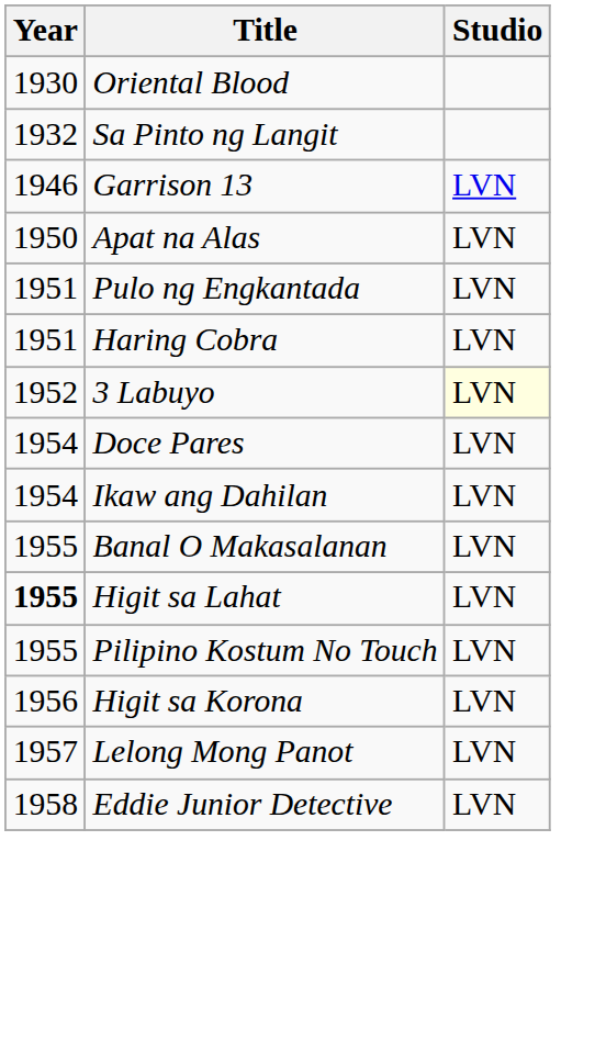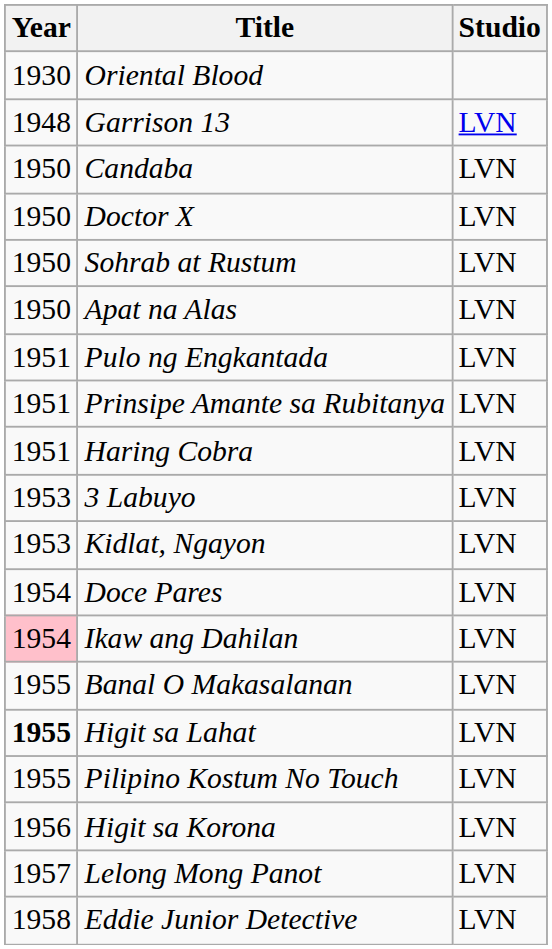 <table class="wikitable">
 <tr>
 <th>Year</th>
 <th>Title</th>
 <th>Studio</th>
 </tr>
 <tr>
 <td>1930</td>
 <td><em>Oriental Blood</em></td>
 <td></td>
 </tr>
 <tr>
-<td>1932</td>
-<td><em>Sa Pinto ng Langit</em></td>
-<td></td>
+<td>1948</td>
+<td><em>Garrison 13</em></td>
+<td><a href='#'>LVN</a></td>
 </tr>
 <tr>
-<td>1946</td>
-<td><em>Garrison 13</em></td>
-<td><a href='#'>LVN</a></td>
+<td>1950</td>
+<td><em>Candaba</em></td>
+<td>LVN</td>
+</tr>
+<tr>
+<td>1950</td>
+<td><em>Doctor X</em></td>
+<td>LVN</td>
+</tr>
+<tr>
+<td>1950</td>
+<td><em>Sohrab at Rustum</em></td>
+<td>LVN</td>
 </tr>
 <tr>
 <td>1950</td>
 <td><em>Apat na Alas</em></td>
 <td>LVN</td>
 </tr>
 <tr>
 <td>1951</td>
 <td><em>Pulo ng Engkantada</em></td>
 <td>LVN</td>
 </tr>
 <tr>
 <td>1951</td>
+<td><em>Prinsipe Amante sa Rubitanya</em></td>
+<td>LVN</td>
+</tr>
+<tr>
+<td>1951</td>
 <td><em>Haring Cobra</em></td>
 <td>LVN</td>
 </tr>
 <tr>
-<td>1952</td>
+<td>1953</td>
 <td><em>3 Labuyo</em></td>
-<td style="background: lightyellow;">LVN</td>
+<td>LVN</td>
+</tr>
+<tr>
+<td>1953</td>
+<td><em>Kidlat, Ngayon</em></td>
+<td>LVN</td>
 </tr>
 <tr>
 <td>1954</td>
 <td><em>Doce Pares</em></td>
 <td>LVN</td>
 </tr>
 <tr>
-<td>1954</td>
+<td style="background: pink;">1954</td>
 <td><em>Ikaw ang Dahilan</em></td>
 <td>LVN</td>
 </tr>
 <tr>
 <td>1955</td>
 <td><em>Banal O Makasalanan</em></td>
 <td>LVN</td>
 </tr>
 <tr>
 <td><strong>1955</strong></td>
 <td><em>Higit sa Lahat</em></td>
 <td>LVN</td>
 </tr>
 <tr>
 <td>1955</td>
 <td><em>Pilipino Kostum No Touch</em></td>
 <td>LVN</td>
 </tr>
 <tr>
 <td>1956</td>
 <td><em>Higit sa Korona</em></td>
 <td>LVN</td>
 </tr>
 <tr>
 <td>1957</td>
 <td><em>Lelong Mong Panot</em></td>
 <td>LVN</td>
 </tr>
 <tr>
 <td>1958</td>
 <td><em>Eddie Junior Detective</em></td>
 <td>LVN</td>
 </tr>
 </table>
